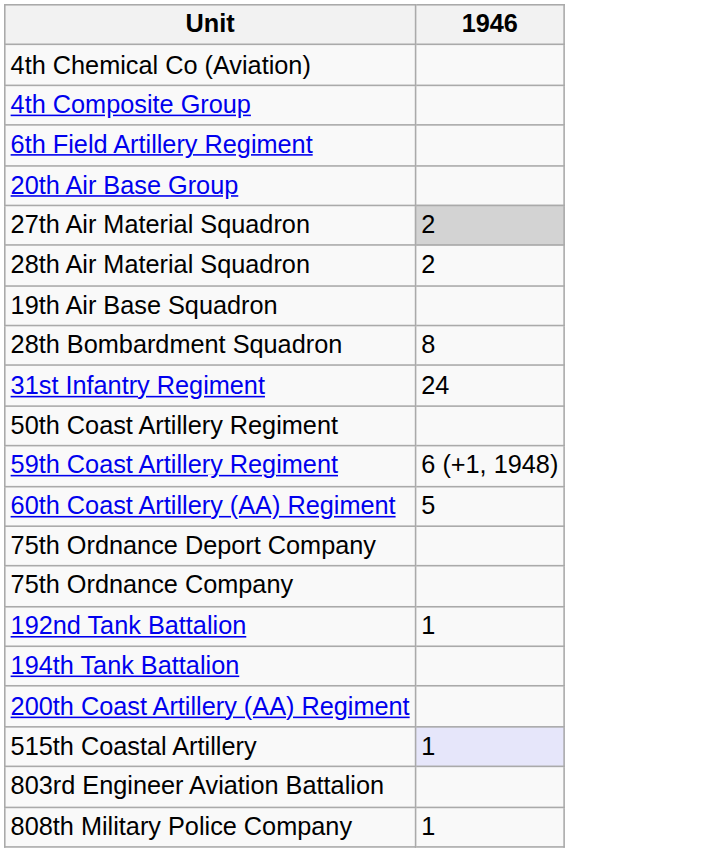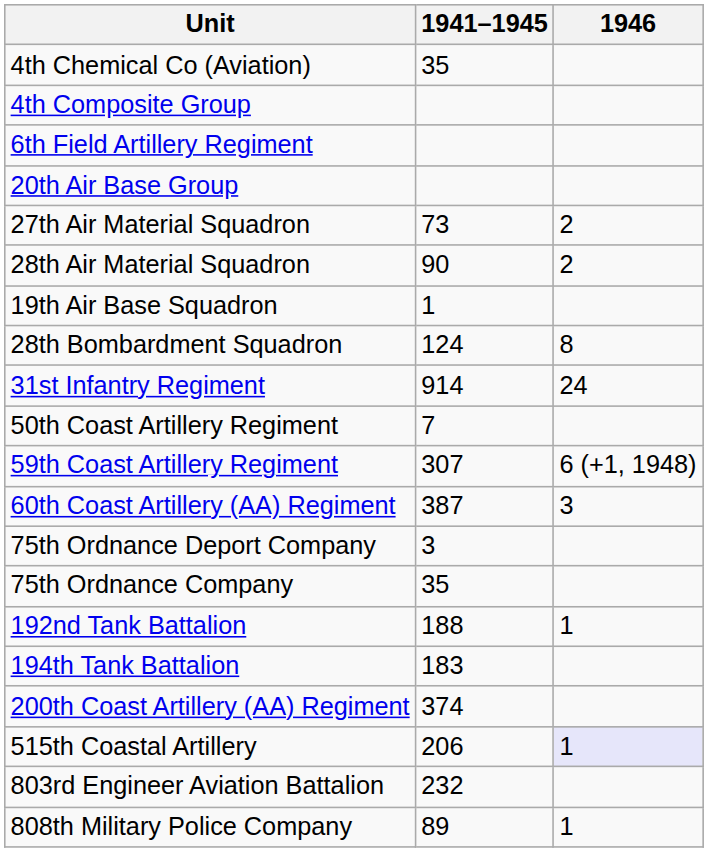 <table class="wikitable">
 <tr>
 <th>Unit</th>
+<th>1941–1945</th>
 <th>1946</th>
 </tr>
 <tr>
 <td>4th Chemical Co (Aviation)</td>
+<td>35</td>
 <td></td>
 </tr>
 <tr>
 <td><a href='#'>4th Composite Group</a></td>
 <td></td>
+<td></td>
 </tr>
 <tr>
 <td><a href='#'>6th Field Artillery Regiment</a></td>
+<td></td>
 <td></td>
 </tr>
 <tr>
 <td><a href='#'>20th Air Base Group</a></td>
 <td></td>
+<td></td>
 </tr>
 <tr>
 <td>27th Air Material Squadron</td>
-<td style="background: lightgrey;">2</td>
+<td>73</td>
+<td>2</td>
 </tr>
 <tr>
 <td>28th Air Material Squadron</td>
+<td>90</td>
 <td>2</td>
 </tr>
 <tr>
 <td>19th Air Base Squadron</td>
+<td>1</td>
 <td></td>
 </tr>
 <tr>
 <td>28th Bombardment Squadron</td>
+<td>124</td>
 <td>8</td>
 </tr>
 <tr>
 <td><a href='#'>31st Infantry Regiment</a></td>
+<td>914</td>
 <td>24</td>
 </tr>
 <tr>
 <td>50th Coast Artillery Regiment</td>
+<td>7</td>
 <td></td>
 </tr>
 <tr>
 <td><a href='#'>59th Coast Artillery Regiment</a></td>
+<td>307</td>
 <td>6 (+1, 1948)</td>
 </tr>
 <tr>
 <td><a href='#'>60th Coast Artillery (AA) Regiment</a></td>
-<td>5</td>
+<td>387</td>
+<td>3</td>
 </tr>
 <tr>
 <td>75th Ordnance Deport Company</td>
+<td>3</td>
 <td></td>
 </tr>
 <tr>
 <td>75th Ordnance Company</td>
+<td>35</td>
 <td></td>
 </tr>
 <tr>
 <td><a href='#'>192nd Tank Battalion</a></td>
+<td>188</td>
 <td>1</td>
 </tr>
 <tr>
 <td><a href='#'>194th Tank Battalion</a></td>
+<td>183</td>
 <td></td>
 </tr>
 <tr>
 <td><a href='#'>200th Coast Artillery (AA) Regiment</a></td>
+<td>374</td>
 <td></td>
 </tr>
 <tr>
 <td>515th Coastal Artillery</td>
+<td>206</td>
 <td style="background: lavender;">1</td>
 </tr>
 <tr>
 <td>803rd Engineer Aviation Battalion</td>
+<td>232</td>
 <td></td>
 </tr>
 <tr>
 <td>808th Military Police Company</td>
+<td>89</td>
 <td>1</td>
 </tr>
 </table>
